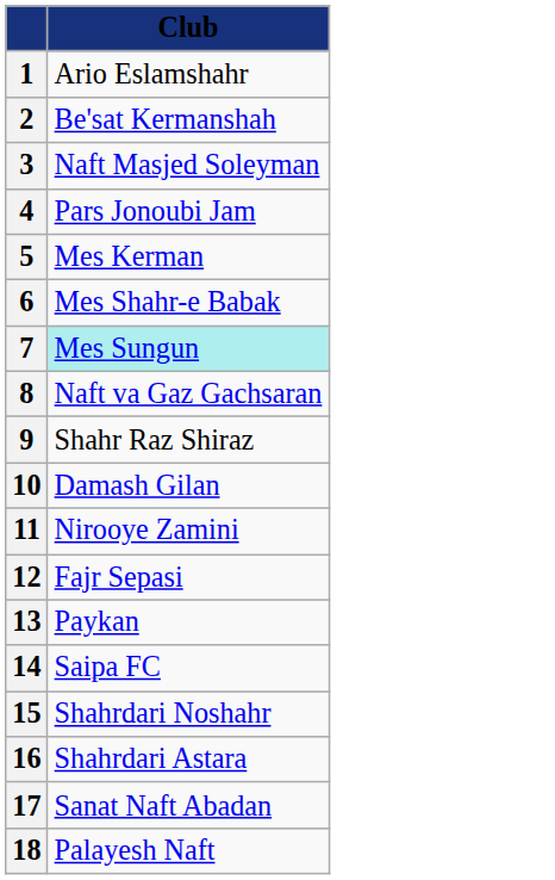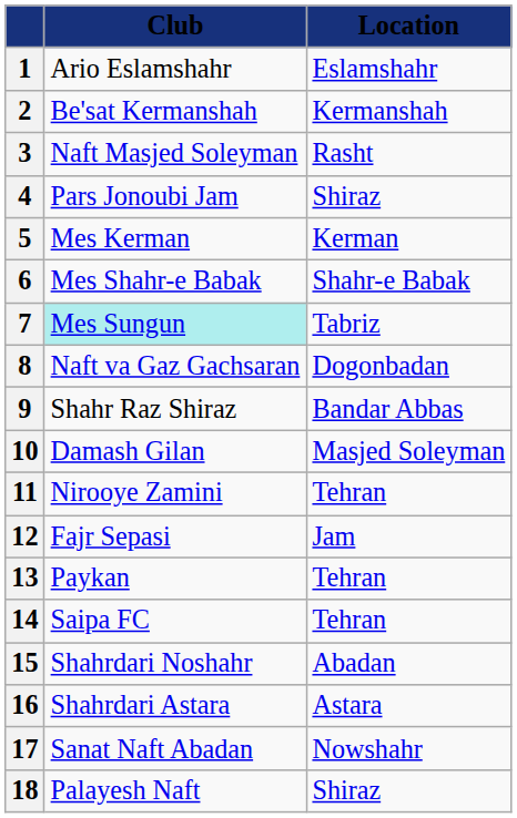 <table class="wikitable sortable" style="text-align:left">
 <tr>
 <th style="background:#17317c;"></th>
 <th style="background:#17317c;"><span>Club</span></th>
+<th style="background:#17317c;"><span>Location</span></th>
 </tr>
 <tr>
 <th>1</th>
 <td>Ario Eslamshahr</td>
+<td><a href='#'>Eslamshahr</a></td>
 </tr>
 <tr>
 <th>2</th>
 <td><a href='#'>Be'sat Kermanshah</a></td>
+<td><a href='#'>Kermanshah</a></td>
 </tr>
 <tr>
 <th>3</th>
 <td><a href='#'>Naft Masjed Soleyman</a></td>
+<td><a href='#'>Rasht</a></td>
 </tr>
 <tr>
 <th>4</th>
 <td><a href='#'>Pars Jonoubi Jam</a></td>
+<td><a href='#'>Shiraz</a></td>
 </tr>
 <tr>
 <th>5</th>
 <td><a href='#'>Mes Kerman</a></td>
+<td><a href='#'>Kerman</a></td>
 </tr>
 <tr>
 <th>6</th>
 <td><a href='#'>Mes Shahr-e Babak</a></td>
+<td><a href='#'>Shahr-e Babak</a></td>
 </tr>
 <tr>
 <th>7</th>
 <td style="background: paleturquoise;"><a href='#'>Mes Sungun</a></td>
+<td><a href='#'>Tabriz</a></td>
 </tr>
 <tr>
 <th>8</th>
 <td><a href='#'>Naft va Gaz Gachsaran</a></td>
+<td><a href='#'>Dogonbadan</a></td>
 </tr>
 <tr>
 <th>9</th>
 <td>Shahr Raz Shiraz</td>
+<td><a href='#'>Bandar Abbas</a></td>
 </tr>
 <tr>
 <th>10</th>
 <td><a href='#'>Damash Gilan</a></td>
+<td><a href='#'>Masjed Soleyman</a></td>
 </tr>
 <tr>
 <th>11</th>
 <td><a href='#'>Nirooye Zamini</a></td>
+<td><a href='#'>Tehran</a></td>
 </tr>
 <tr>
 <th>12</th>
 <td><a href='#'>Fajr Sepasi</a></td>
+<td><a href='#'>Jam</a></td>
 </tr>
 <tr>
 <th>13</th>
 <td><a href='#'>Paykan</a></td>
+<td><a href='#'>Tehran</a></td>
 </tr>
 <tr>
 <th>14</th>
 <td><a href='#'>Saipa FC</a></td>
+<td><a href='#'>Tehran</a></td>
 </tr>
 <tr>
 <th>15</th>
 <td><a href='#'>Shahrdari Noshahr</a></td>
+<td><a href='#'>Abadan</a></td>
 </tr>
 <tr>
 <th>16</th>
 <td><a href='#'>Shahrdari Astara</a></td>
+<td><a href='#'>Astara</a></td>
 </tr>
 <tr>
 <th>17</th>
 <td><a href='#'>Sanat Naft Abadan</a></td>
+<td><a href='#'>Nowshahr</a></td>
 </tr>
 <tr>
 <th>18</th>
 <td><a href='#'>Palayesh Naft</a></td>
+<td><a href='#'>Shiraz</a></td>
 </tr>
 </table>
